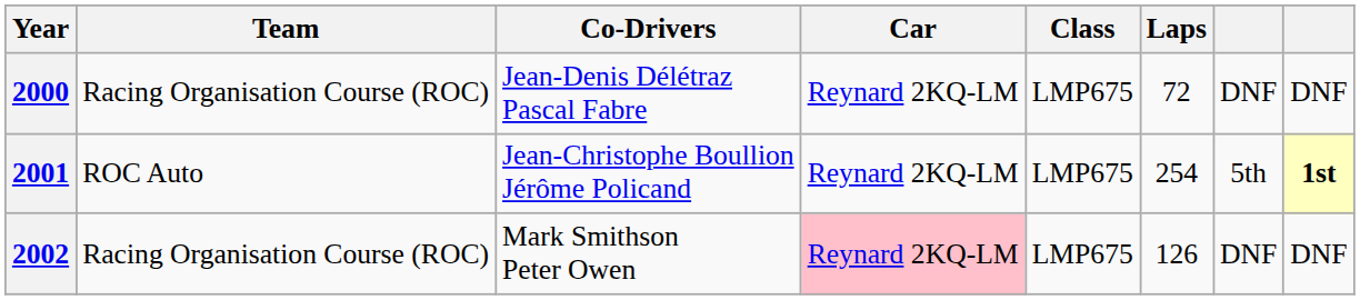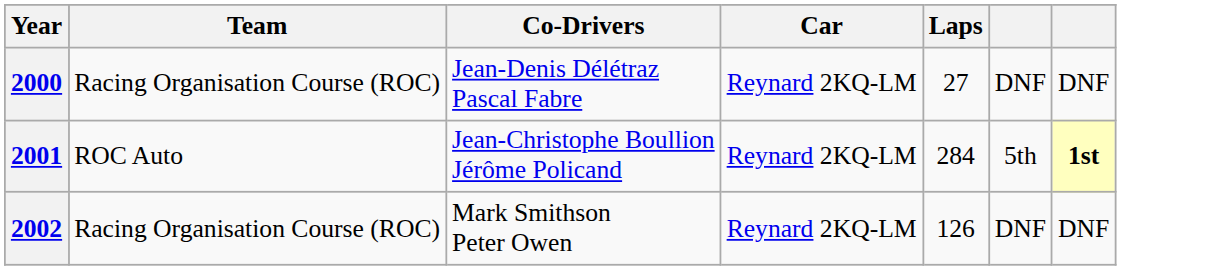 <table class="wikitable" style="text-align:center; font-size:90%">
 <tr>
 <th>Year</th>
 <th>Team</th>
 <th>Co-Drivers</th>
 <th>Car</th>
-<th>Class</th>
 <th>Laps</th>
 <th></th>
 <th></th>
 </tr>
 <tr>
 <th><a href='#'>2000</a></th>
 <td align="left"> Racing Organisation Course (ROC)</td>
 <td align="left"> <a href='#'>Jean-Denis Délétraz</a><br> <a href='#'>Pascal Fabre</a></td>
 <td align="left"><a href='#'>Reynard</a> 2KQ-LM</td>
-<td>LMP675</td>
-<td>72</td>
+<td>27</td>
 <td>DNF</td>
 <td>DNF</td>
 </tr>
 <tr>
 <th><a href='#'>2001</a></th>
 <td align="left"> ROC Auto</td>
 <td align="left"> <a href='#'>Jean-Christophe Boullion</a><br> <a href='#'>Jérôme Policand</a></td>
 <td align="left"><a href='#'>Reynard</a> 2KQ-LM</td>
-<td>LMP675</td>
-<td>254</td>
+<td>284</td>
 <td>5th</td>
 <td style="background:#ffffbf;"><strong>1st</strong></td>
 </tr>
 <tr>
 <th><a href='#'>2002</a></th>
 <td align="left"> Racing Organisation Course (ROC)</td>
 <td align="left"> Mark Smithson<br> Peter Owen</td>
-<td align="left" style="background: pink;"><a href='#'>Reynard</a> 2KQ-LM</td>
-<td>LMP675</td>
+<td align="left"><a href='#'>Reynard</a> 2KQ-LM</td>
 <td>126</td>
 <td>DNF</td>
 <td>DNF</td>
 </tr>
 </table>
